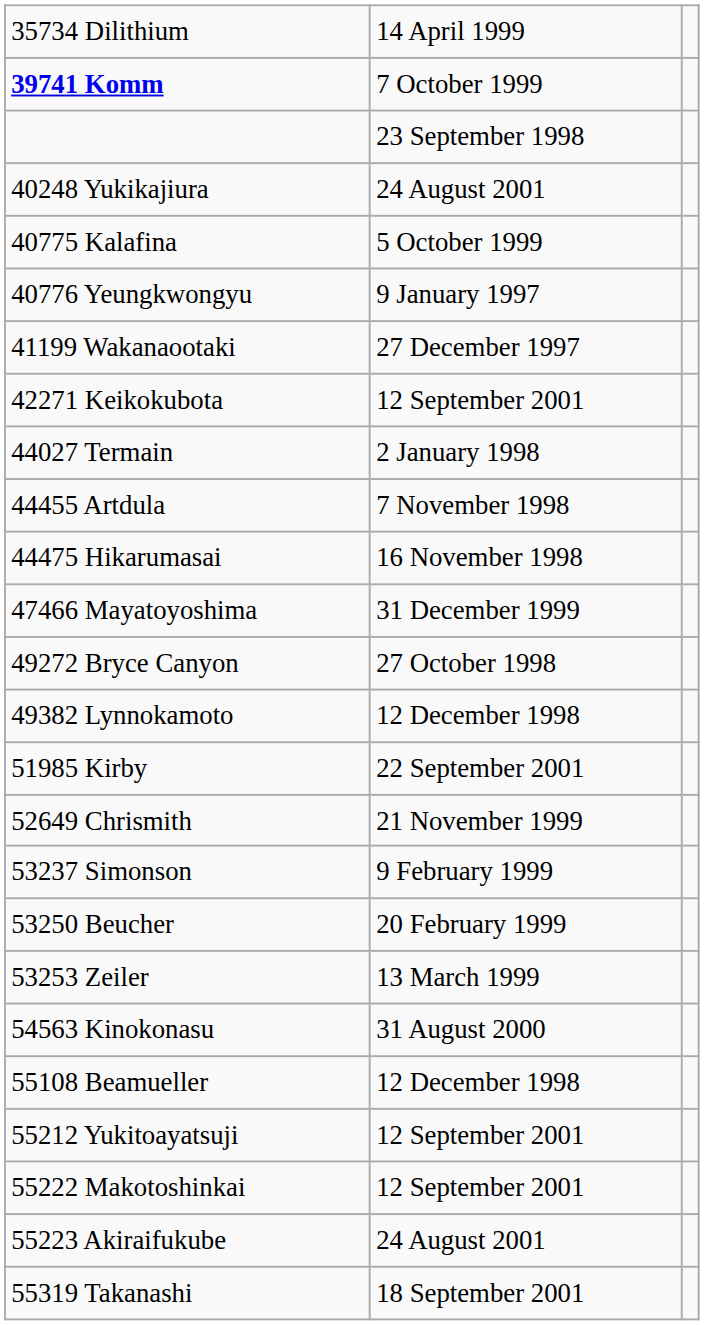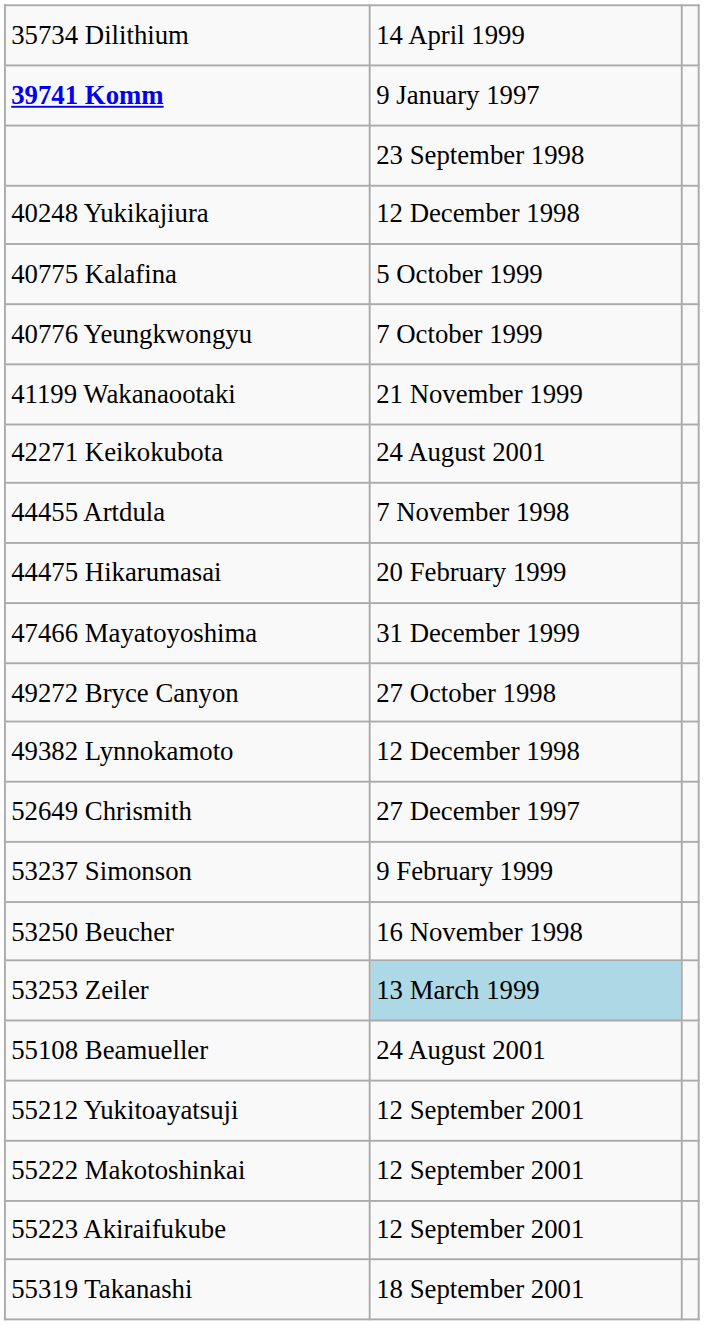 <table class="wikitable" style="font-size: 89%; float: left; width: 26em; margin-right: 1em; height: 700px">
 <tr>
 <td>35734 Dilithium</td>
 <td>14 April 1999</td>
 <td></td>
 </tr>
 <tr>
 <td><strong><a href='#'>39741 Komm</a></strong></td>
-<td>7 October 1999</td>
+<td>9 January 1997</td>
 <td></td>
 </tr>
 <tr>
 <td></td>
 <td>23 September 1998</td>
 <td></td>
 </tr>
 <tr>
 <td>40248 Yukikajiura</td>
-<td>24 August 2001</td>
+<td>12 December 1998</td>
 <td></td>
 </tr>
 <tr>
 <td>40775 Kalafina</td>
 <td>5 October 1999</td>
 <td></td>
 </tr>
 <tr>
 <td>40776 Yeungkwongyu</td>
-<td>9 January 1997</td>
+<td>7 October 1999</td>
 <td></td>
 </tr>
 <tr>
 <td>41199 Wakanaootaki</td>
-<td>27 December 1997</td>
+<td>21 November 1999</td>
 <td></td>
 </tr>
 <tr>
 <td>42271 Keikokubota</td>
-<td>12 September 2001</td>
-<td></td>
-</tr>
-<tr>
-<td>44027 Termain</td>
-<td>2 January 1998</td>
+<td>24 August 2001</td>
 <td></td>
 </tr>
 <tr>
 <td>44455 Artdula</td>
 <td>7 November 1998</td>
 <td></td>
 </tr>
 <tr>
 <td>44475 Hikarumasai</td>
-<td>16 November 1998</td>
+<td>20 February 1999</td>
 <td></td>
 </tr>
 <tr>
 <td>47466 Mayatoyoshima</td>
 <td>31 December 1999</td>
 <td></td>
 </tr>
 <tr>
 <td>49272 Bryce Canyon</td>
 <td>27 October 1998</td>
 <td></td>
 </tr>
 <tr>
 <td>49382 Lynnokamoto</td>
 <td>12 December 1998</td>
 <td></td>
 </tr>
 <tr>
-<td>51985 Kirby</td>
-<td>22 September 2001</td>
-<td></td>
-</tr>
-<tr>
 <td>52649 Chrismith</td>
-<td>21 November 1999</td>
+<td>27 December 1997</td>
 <td></td>
 </tr>
 <tr>
 <td>53237 Simonson</td>
 <td>9 February 1999</td>
 <td></td>
 </tr>
 <tr>
 <td>53250 Beucher</td>
-<td>20 February 1999</td>
+<td>16 November 1998</td>
 <td></td>
 </tr>
 <tr>
 <td>53253 Zeiler</td>
-<td>13 March 1999</td>
-<td></td>
-</tr>
-<tr>
-<td>54563 Kinokonasu</td>
-<td>31 August 2000</td>
+<td style="background: lightblue;">13 March 1999</td>
 <td></td>
 </tr>
 <tr>
 <td>55108 Beamueller</td>
-<td>12 December 1998</td>
+<td>24 August 2001</td>
 <td></td>
 </tr>
 <tr>
 <td>55212 Yukitoayatsuji</td>
 <td>12 September 2001</td>
 <td></td>
 </tr>
 <tr>
 <td>55222 Makotoshinkai</td>
 <td>12 September 2001</td>
 <td></td>
 </tr>
 <tr>
 <td>55223 Akiraifukube</td>
-<td>24 August 2001</td>
+<td>12 September 2001</td>
 <td></td>
 </tr>
 <tr>
 <td>55319 Takanashi</td>
 <td>18 September 2001</td>
 <td></td>
 </tr>
 </table>
